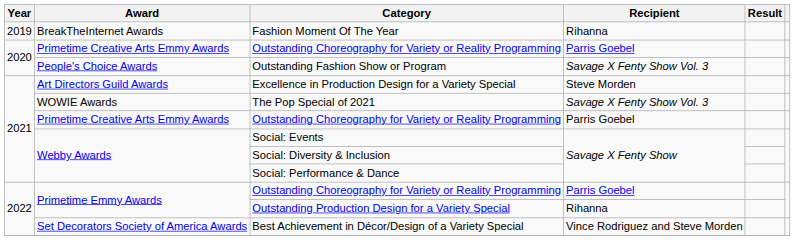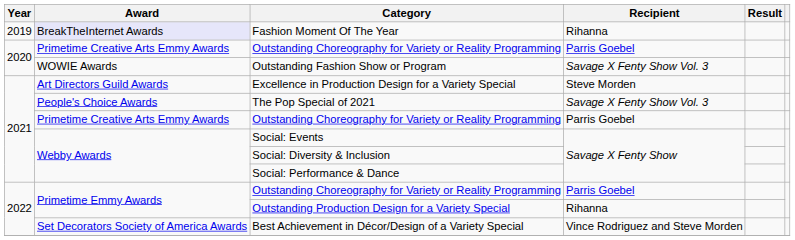 <table class="wikitable sortable">
 <tr>
 <th scope="col">Year</th>
 <th scope="col">Award</th>
 <th scope="col">Category</th>
 <th scope="col">Recipient</th>
 <th scope="col">Result</th>
 <th scope="col" class="unsortable"></th>
 </tr>
 <tr>
 <td align="center">2019</td>
-<td>BreakTheInternet Awards</td>
+<td style="background: lavender;">BreakTheInternet Awards</td>
 <td>Fashion Moment Of The Year</td>
 <td>Rihanna</td>
 <td></td>
 <td align="center"></td>
 </tr>
 <tr>
 <td rowspan="2" align="center">2020</td>
 <td><a href='#'>Primetime Creative Arts Emmy Awards</a></td>
 <td><a href='#'>Outstanding Choreography for Variety or Reality Programming</a></td>
 <td><a href='#'>Parris Goebel</a></td>
 <td></td>
 <td align="center"></td>
 </tr>
 <tr>
-<td><a href='#'>People's Choice Awards</a></td>
+<td>WOWIE Awards</td>
 <td>Outstanding Fashion Show or Program</td>
 <td><em>Savage X Fenty Show Vol. 3</em></td>
 <td></td>
 <td align="center"></td>
 </tr>
 <tr>
 <td rowspan="6" align="center">2021</td>
 <td><a href='#'>Art Directors Guild Awards</a></td>
 <td>Excellence in Production Design for a Variety Special</td>
 <td>Steve Morden</td>
 <td></td>
 <td align="center"></td>
 </tr>
 <tr>
-<td>WOWIE Awards</td>
+<td><a href='#'>People's Choice Awards</a></td>
 <td>The Pop Special of 2021</td>
 <td><em>Savage X Fenty Show Vol. 3</em></td>
 <td></td>
 <td align="center"></td>
 </tr>
 <tr>
 <td><a href='#'>Primetime Creative Arts Emmy Awards</a></td>
 <td><a href='#'>Outstanding Choreography for Variety or Reality Programming</a></td>
 <td>Parris Goebel</td>
 <td></td>
 <td align="center"></td>
 </tr>
 <tr>
 <td rowspan="3"><a href='#'>Webby Awards</a></td>
 <td>Social: Events</td>
 <td rowspan="3"><em>Savage X Fenty Show</em></td>
 <td></td>
 <td rowspan="3" align="center"></td>
 </tr>
 <tr>
 <td>Social: Diversity & Inclusion</td>
 <td></td>
 </tr>
 <tr>
 <td>Social: Performance & Dance</td>
 <td></td>
 </tr>
 <tr>
 <td rowspan="3" align="center">2022</td>
 <td rowspan="2"><a href='#'>Primetime Emmy Awards</a></td>
 <td><a href='#'>Outstanding Choreography for Variety or Reality Programming</a></td>
 <td><a href='#'>Parris Goebel</a></td>
 <td></td>
 <td align="center" rowspan="2"></td>
 </tr>
 <tr>
 <td><a href='#'>Outstanding Production Design for a Variety Special</a></td>
 <td>Rihanna</td>
 <td></td>
 </tr>
 <tr>
 <td><a href='#'>Set Decorators Society of America Awards</a></td>
 <td>Best Achievement in Décor/Design of a Variety Special</td>
 <td>Vince Rodriguez and Steve Morden</td>
 <td></td>
 <td align="center"></td>
 </tr>
 <tr>
 </tr>
 </table>
